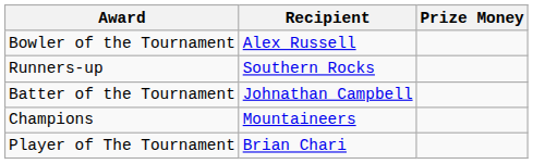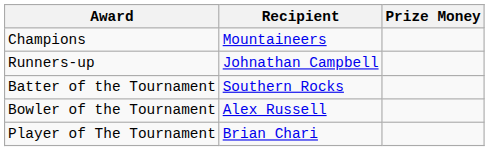 <table class="wikitable">
 <tr>
 <th>Award</th>
 <th>Recipient</th>
 <th>Prize Money</th>
 </tr>
 <tr>
-<td>Bowler of the Tournament</td>
-<td><a href='#'>Alex Russell</a></td>
+<td>Champions</td>
+<td><a href='#'>Mountaineers</a></td>
 <td></td>
 </tr>
 <tr>
 <td>Runners-up</td>
+<td><a href='#'>Johnathan Campbell</a></td>
+<td></td>
+</tr>
+<tr>
+<td>Batter of the Tournament</td>
 <td><a href='#'>Southern Rocks</a></td>
 <td></td>
 </tr>
 <tr>
-<td>Batter of the Tournament</td>
-<td><a href='#'>Johnathan Campbell</a></td>
-<td></td>
-</tr>
-<tr>
-<td>Champions</td>
-<td><a href='#'>Mountaineers</a></td>
+<td>Bowler of the Tournament</td>
+<td><a href='#'>Alex Russell</a></td>
 <td></td>
 </tr>
 <tr>
 <td>Player of The Tournament</td>
 <td><a href='#'>Brian Chari</a></td>
 <td></td>
 </tr>
 </table>
